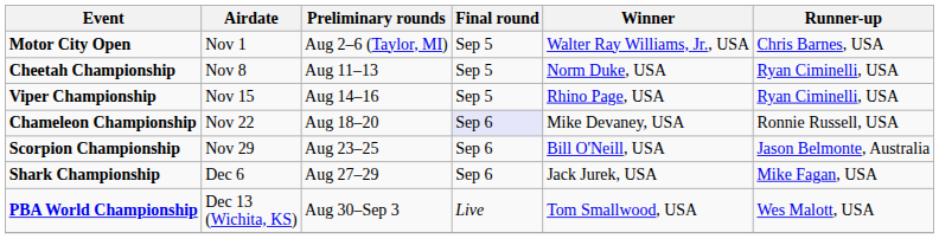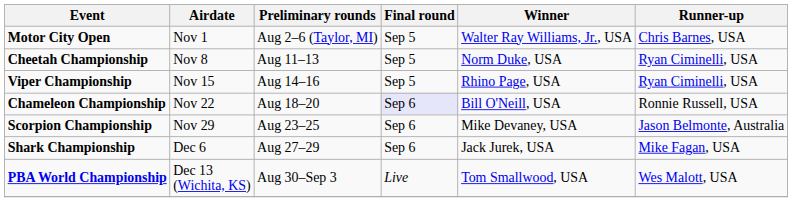 <table class="wikitable">
 <tr>
 <th>Event</th>
 <th>Airdate</th>
 <th>Preliminary rounds</th>
 <th>Final round</th>
 <th>Winner</th>
 <th>Runner-up</th>
 </tr>
 <tr>
 <td><strong>Motor City Open</strong></td>
 <td>Nov 1</td>
 <td>Aug 2–6 (<a href='#'>Taylor, MI</a>)</td>
 <td>Sep 5</td>
 <td><a href='#'>Walter Ray Williams, Jr.</a>, USA</td>
 <td><a href='#'>Chris Barnes</a>, USA</td>
 </tr>
 <tr>
 <td><strong>Cheetah Championship</strong></td>
 <td>Nov 8</td>
 <td>Aug 11–13</td>
 <td>Sep 5</td>
 <td><a href='#'>Norm Duke</a>, USA</td>
 <td><a href='#'>Ryan Ciminelli</a>, USA</td>
 </tr>
 <tr>
 <td><strong>Viper Championship</strong></td>
 <td>Nov 15</td>
 <td>Aug 14–16</td>
 <td>Sep 5</td>
 <td><a href='#'>Rhino Page</a>, USA</td>
 <td><a href='#'>Ryan Ciminelli</a>, USA</td>
 </tr>
 <tr>
 <td><strong>Chameleon Championship</strong></td>
 <td>Nov 22</td>
 <td>Aug 18–20</td>
 <td style="background: lavender;">Sep 6</td>
-<td>Mike Devaney, USA</td>
+<td><a href='#'>Bill O'Neill</a>, USA</td>
 <td>Ronnie Russell, USA</td>
 </tr>
 <tr>
 <td><strong>Scorpion Championship</strong></td>
 <td>Nov 29</td>
 <td>Aug 23–25</td>
 <td>Sep 6</td>
-<td><a href='#'>Bill O'Neill</a>, USA</td>
+<td>Mike Devaney, USA</td>
 <td><a href='#'>Jason Belmonte</a>, Australia</td>
 </tr>
 <tr>
 <td><strong>Shark Championship</strong></td>
 <td>Dec 6</td>
 <td>Aug 27–29</td>
 <td>Sep 6</td>
 <td>Jack Jurek, USA</td>
 <td><a href='#'>Mike Fagan</a>, USA</td>
 </tr>
 <tr>
 <td><strong><a href='#'>PBA World Championship</a></strong></td>
 <td>Dec 13<br>(<a href='#'>Wichita, KS</a>)</td>
 <td>Aug 30–Sep 3</td>
 <td><em>Live</em></td>
 <td><a href='#'>Tom Smallwood</a>, USA</td>
 <td><a href='#'>Wes Malott</a>, USA</td>
 </tr>
 <tr>
 </tr>
 </table>
